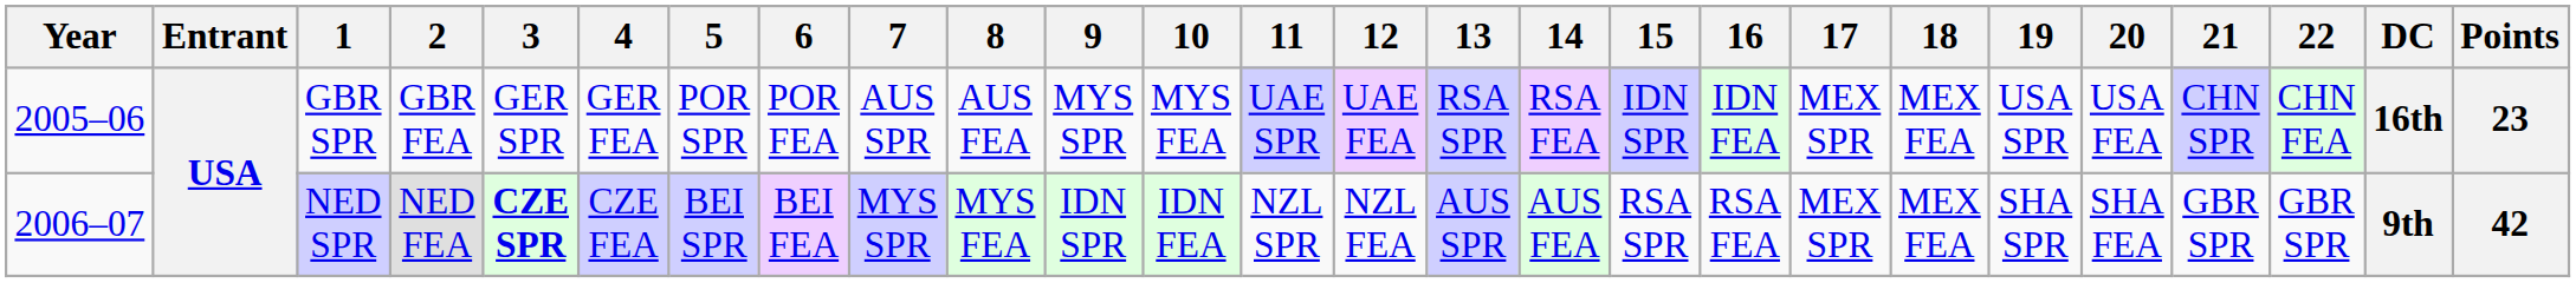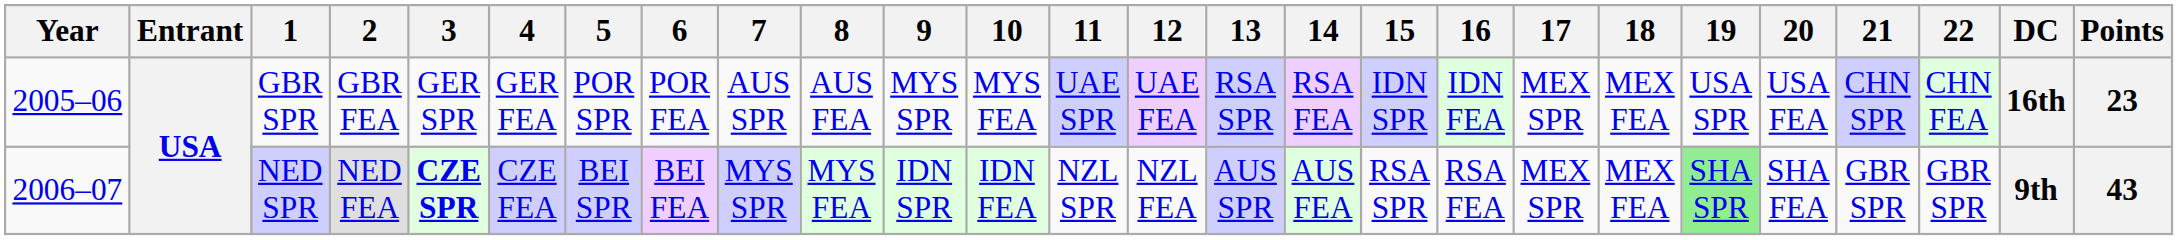 <table class="wikitable" style="text-align:center; font-size:90%">
 <tr>
 <th>Year</th>
 <th>Entrant</th>
 <th>1</th>
 <th>2</th>
 <th>3</th>
 <th>4</th>
 <th>5</th>
 <th>6</th>
 <th>7</th>
 <th>8</th>
 <th>9</th>
 <th>10</th>
 <th>11</th>
 <th>12</th>
 <th>13</th>
 <th>14</th>
 <th>15</th>
 <th>16</th>
 <th>17</th>
 <th>18</th>
 <th>19</th>
 <th>20</th>
 <th>21</th>
 <th>22</th>
 <th>DC</th>
 <th>Points</th>
 </tr>
 <tr>
 <td><a href='#'>2005–06</a></td>
 <th rowspan=2><a href='#'>USA</a></th>
 <td><a href='#'>GBR<br>SPR</a></td>
 <td><a href='#'>GBR<br>FEA</a></td>
 <td><a href='#'>GER<br>SPR</a></td>
 <td><a href='#'>GER<br>FEA</a></td>
 <td><a href='#'>POR<br>SPR</a></td>
 <td><a href='#'>POR<br>FEA</a></td>
 <td><a href='#'>AUS<br>SPR</a></td>
 <td><a href='#'>AUS<br>FEA</a></td>
 <td><a href='#'>MYS<br>SPR</a></td>
 <td><a href='#'>MYS<br>FEA</a></td>
 <td style="background:#CFCFFF;"><a href='#'>UAE<br>SPR</a><br></td>
 <td style="background:#EFCFFF;"><a href='#'>UAE<br>FEA</a><br></td>
 <td style="background:#CFCFFF;"><a href='#'>RSA<br>SPR</a><br></td>
 <td style="background:#EFCFFF;"><a href='#'>RSA<br>FEA</a><br></td>
 <td style="background:#CFCFFF;"><a href='#'>IDN<br>SPR</a><br></td>
 <td style="background:#DFFFDF;"><a href='#'>IDN<br>FEA</a><br></td>
 <td><a href='#'>MEX<br>SPR</a></td>
 <td><a href='#'>MEX<br>FEA</a></td>
 <td><a href='#'>USA<br>SPR</a></td>
 <td><a href='#'>USA<br>FEA</a></td>
 <td style="background:#CFCFFF;"><a href='#'>CHN<br>SPR</a><br></td>
 <td style="background:#DFFFDF;"><a href='#'>CHN<br>FEA</a><br></td>
 <th>16th</th>
 <th>23</th>
 </tr>
 <tr>
 <td><a href='#'>2006–07</a></td>
 <td style="background:#CFCFFF;"><a href='#'>NED<br>SPR</a><br></td>
 <td style="background:#DFDFDF;"><a href='#'>NED<br>FEA</a><br></td>
 <td style="background:#DFFFDF;"><strong><a href='#'>CZE<br>SPR</a><br></strong></td>
 <td style="background:#CFCFFF;"><a href='#'>CZE<br>FEA</a><br></td>
 <td style="background:#CFCFFF;"><a href='#'>BEI<br>SPR</a><br></td>
 <td style="background:#EFCFFF;"><a href='#'>BEI<br>FEA</a><br></td>
 <td style="background:#CFCFFF;"><a href='#'>MYS<br>SPR</a><br></td>
 <td style="background:#DFFFDF;"><a href='#'>MYS<br>FEA</a><br></td>
 <td style="background:#DFFFDF;"><a href='#'>IDN<br>SPR</a><br></td>
 <td style="background:#DFFFDF;"><a href='#'>IDN<br>FEA</a><br></td>
 <td><a href='#'>NZL<br>SPR</a></td>
 <td><a href='#'>NZL<br>FEA</a></td>
 <td style="background:#CFCFFF;"><a href='#'>AUS<br>SPR</a><br></td>
 <td style="background:#DFFFDF;"><a href='#'>AUS<br>FEA</a><br></td>
 <td><a href='#'>RSA<br>SPR</a></td>
 <td><a href='#'>RSA<br>FEA</a></td>
 <td><a href='#'>MEX<br>SPR</a></td>
 <td><a href='#'>MEX<br>FEA</a></td>
-<td><a href='#'>SHA<br>SPR</a></td>
+<td style="background: lightgreen;"><a href='#'>SHA<br>SPR</a></td>
 <td><a href='#'>SHA<br>FEA</a></td>
 <td><a href='#'>GBR<br>SPR</a></td>
 <td><a href='#'>GBR<br>SPR</a></td>
 <th>9th</th>
-<th>42</th>
+<th>43</th>
 </tr>
 </table>
